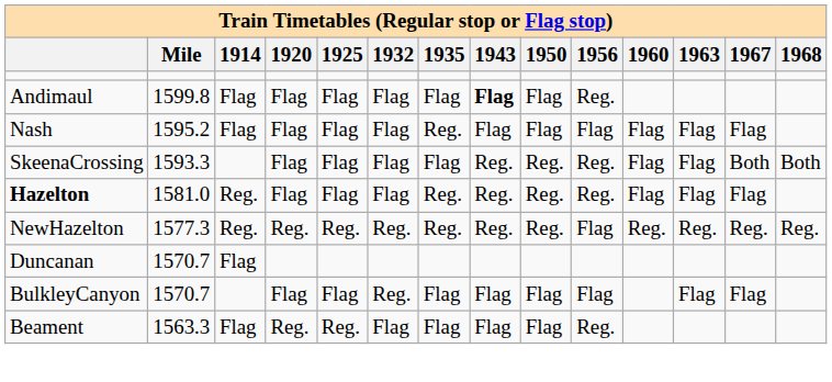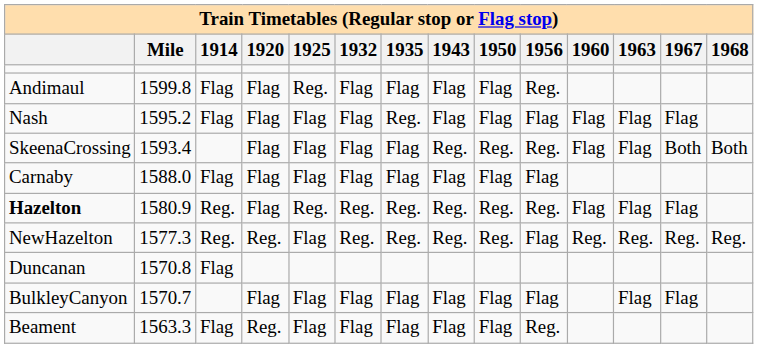 <table class="wikitable">
 <tr>
 <th colspan="14" style="background:#ffdead;">Train Timetables (Regular stop or <a href='#'>Flag stop</a>)</th>
 </tr>
 <tr>
 <th></th>
 <th>Mile</th>
 <th>1914</th>
 <th>1920</th>
 <th>1925</th>
 <th>1932</th>
 <th>1935</th>
 <th>1943</th>
 <th>1950</th>
 <th>1956</th>
 <th>1960</th>
 <th>1963</th>
 <th>1967</th>
 <th>1968</th>
 </tr>
 <tr>
 <td></td>
 <td></td>
 <td></td>
 <td></td>
 <td></td>
 <td></td>
 <td></td>
 <td></td>
 <td></td>
 <td></td>
 <td></td>
 <td></td>
 <td></td>
 <td></td>
 </tr>
 <tr>
 <td>Andimaul</td>
 <td>1599.8</td>
 <td>Flag</td>
 <td>Flag</td>
+<td>Reg.</td>
 <td>Flag</td>
 <td>Flag</td>
 <td>Flag</td>
-<td><strong>Flag</strong></td>
 <td>Flag</td>
 <td>Reg.</td>
 <td></td>
 <td></td>
 <td></td>
 <td></td>
 </tr>
 <tr>
 <td>Nash</td>
 <td>1595.2</td>
 <td>Flag</td>
 <td>Flag</td>
 <td>Flag</td>
 <td>Flag</td>
 <td>Reg.</td>
 <td>Flag</td>
 <td>Flag</td>
 <td>Flag</td>
 <td>Flag</td>
 <td>Flag</td>
 <td>Flag</td>
 <td></td>
 </tr>
 <tr>
 <td>SkeenaCrossing</td>
-<td>1593.3</td>
+<td>1593.4</td>
 <td></td>
 <td>Flag</td>
 <td>Flag</td>
 <td>Flag</td>
 <td>Flag</td>
 <td>Reg.</td>
 <td>Reg.</td>
 <td>Reg.</td>
 <td>Flag</td>
 <td>Flag</td>
 <td>Both</td>
 <td>Both</td>
 </tr>
 <tr>
-<td><strong>Hazelton</strong></td>
-<td>1581.0</td>
-<td>Reg.</td>
+<td>Carnaby</td>
+<td>1588.0</td>
 <td>Flag</td>
 <td>Flag</td>
 <td>Flag</td>
+<td>Flag</td>
+<td>Flag</td>
+<td>Flag</td>
+<td>Flag</td>
+<td>Flag</td>
+<td></td>
+<td></td>
+<td></td>
+<td></td>
+</tr>
+<tr>
+<td><strong>Hazelton</strong></td>
+<td>1580.9</td>
+<td>Reg.</td>
+<td>Flag</td>
+<td>Reg.</td>
+<td>Reg.</td>
 <td>Reg.</td>
 <td>Reg.</td>
 <td>Reg.</td>
 <td>Reg.</td>
 <td>Flag</td>
 <td>Flag</td>
 <td>Flag</td>
 <td></td>
 </tr>
 <tr>
 <td>NewHazelton</td>
 <td>1577.3</td>
 <td>Reg.</td>
 <td>Reg.</td>
-<td>Reg.</td>
+<td>Flag</td>
 <td>Reg.</td>
 <td>Reg.</td>
 <td>Reg.</td>
 <td>Reg.</td>
 <td>Flag</td>
 <td>Reg.</td>
 <td>Reg.</td>
 <td>Reg.</td>
 <td>Reg.</td>
 </tr>
 <tr>
 <td>Duncanan</td>
-<td>1570.7</td>
+<td>1570.8</td>
 <td>Flag</td>
 <td></td>
 <td></td>
 <td></td>
 <td></td>
 <td></td>
 <td></td>
 <td></td>
 <td></td>
 <td></td>
 <td></td>
 <td></td>
 </tr>
 <tr>
 <td>BulkleyCanyon</td>
 <td>1570.7</td>
 <td></td>
 <td>Flag</td>
 <td>Flag</td>
-<td>Reg.</td>
+<td>Flag</td>
 <td>Flag</td>
 <td>Flag</td>
 <td>Flag</td>
 <td>Flag</td>
 <td></td>
 <td>Flag</td>
 <td>Flag</td>
 <td></td>
 </tr>
 <tr>
 <td>Beament</td>
 <td>1563.3</td>
 <td>Flag</td>
 <td>Reg.</td>
-<td>Reg.</td>
+<td>Flag</td>
 <td>Flag</td>
 <td>Flag</td>
 <td>Flag</td>
 <td>Flag</td>
 <td>Reg.</td>
 <td></td>
 <td></td>
 <td></td>
 <td></td>
 </tr>
 </table>
